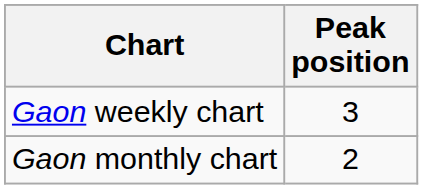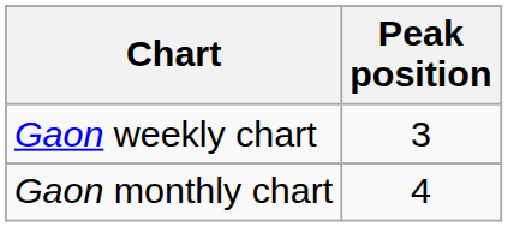 <table class="wikitable sortable">
 <tr>
 <th>Chart</th>
 <th>Peak<br>position</th>
 </tr>
 <tr>
 <td><em><a href='#'>Gaon</a></em> weekly chart</td>
 <td style="text-align:center;">3</td>
 </tr>
 <tr>
 <td><em>Gaon</em> monthly chart</td>
-<td style="text-align:center;">2</td>
+<td style="text-align:center;">4</td>
 </tr>
 </table>
